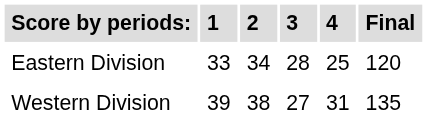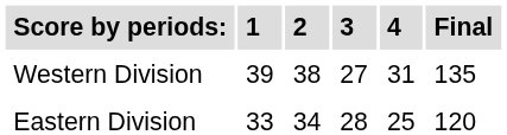 <table cellpadding=5>
 <tr bgcolor="#dddddd">
 <td><strong>Score by periods:</strong></td>
 <td><strong>1</strong></td>
 <td><strong>2</strong></td>
 <td><strong>3</strong></td>
 <td><strong>4</strong></td>
 <td><strong>Final</strong></td>
 </tr>
 <tr>
+<td>Western Division</td>
+<td>39</td>
+<td>38</td>
+<td>27</td>
+<td>31</td>
+<td>135</td>
+</tr>
+<tr>
 <td>Eastern Division</td>
 <td>33</td>
 <td>34</td>
 <td>28</td>
 <td>25</td>
 <td>120</td>
 </tr>
 <tr>
-<td>Western Division</td>
-<td>39</td>
-<td>38</td>
-<td>27</td>
-<td>31</td>
-<td>135</td>
-</tr>
-<tr>
 </tr>
 </table>
